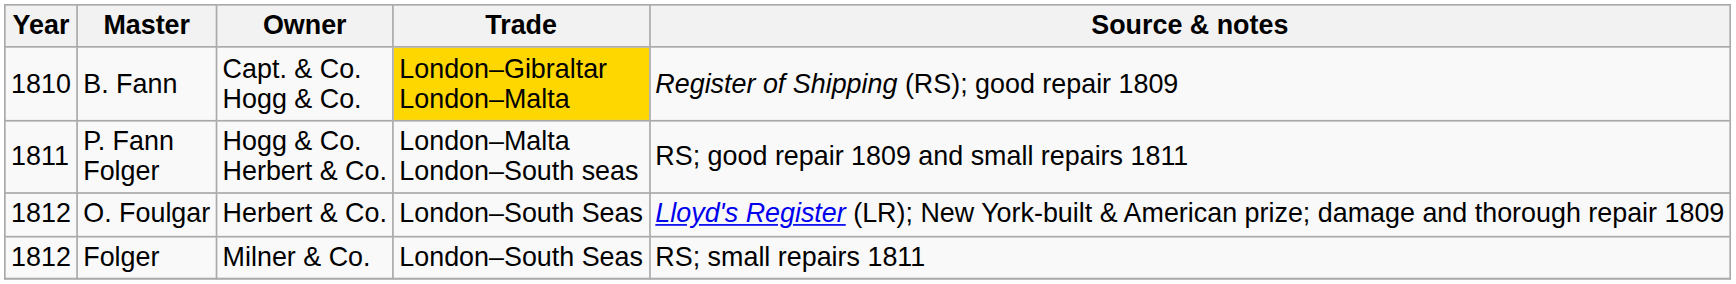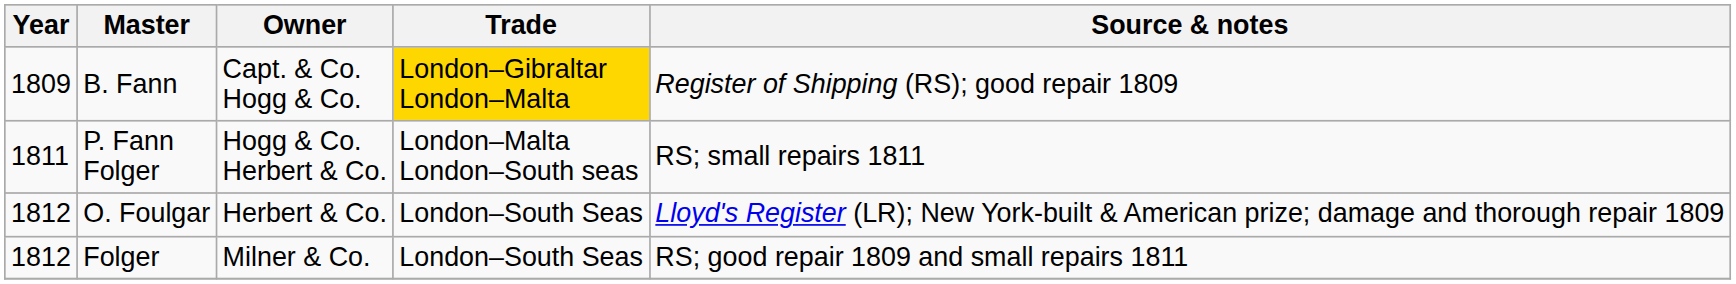 <table class="sortable wikitable">
 <tr>
 <th>Year</th>
 <th>Master</th>
 <th>Owner</th>
 <th>Trade</th>
 <th>Source & notes</th>
 </tr>
 <tr>
-<td>1810</td>
+<td>1809</td>
 <td>B. Fann</td>
 <td>Capt. & Co.<br>Hogg & Co.</td>
 <td style="background: gold;">London–Gibraltar<br>London–Malta</td>
 <td><em>Register of Shipping</em> (RS); good repair 1809</td>
 </tr>
 <tr>
 <td>1811</td>
 <td>P. Fann<br>Folger</td>
 <td>Hogg & Co.<br>Herbert & Co.</td>
 <td>London–Malta<br>London–South seas</td>
-<td>RS; good repair 1809 and small repairs 1811</td>
+<td>RS; small repairs 1811</td>
 </tr>
 <tr>
 <td>1812</td>
 <td>O. Foulgar</td>
 <td>Herbert & Co.</td>
 <td>London–South Seas</td>
 <td><em><a href='#'>Lloyd's Register</a></em> (LR); New York-built & American prize; damage and thorough repair 1809</td>
 </tr>
 <tr>
 <td>1812</td>
 <td>Folger</td>
 <td>Milner & Co.</td>
 <td>London–South Seas</td>
-<td>RS; small repairs 1811</td>
+<td>RS; good repair 1809 and small repairs 1811</td>
 </tr>
 <tr>
 </tr>
 </table>
